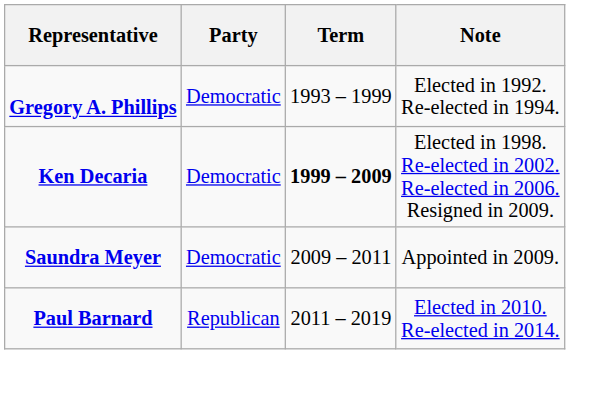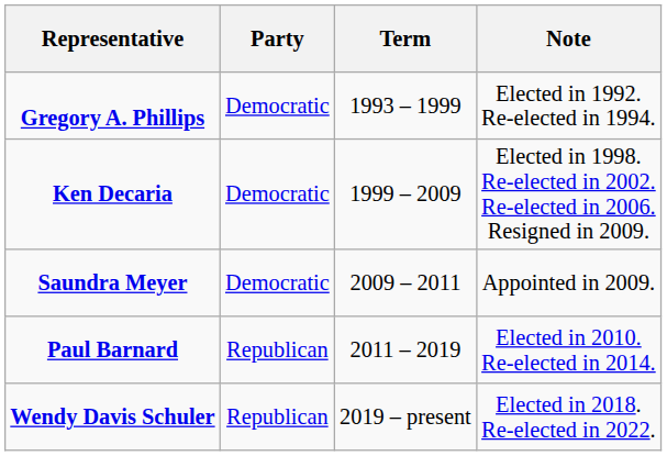 <table class=wikitable style="text-align:center">
 <tr style="height:3em">
 <th>Representative</th>
 <th>Party</th>
 <th>Term</th>
 <th>Note</th>
 </tr>
 <tr style="height:3em">
 <td><br>  <strong><a href='#'>Gregory A. Phillips</a></strong></td>
 <td><a href='#'>Democratic</a></td>
 <td>1993 – 1999</td>
 <td>Elected in 1992.<br>Re-elected in 1994.</td>
 </tr>
 <tr style="height:3em">
 <td><strong><a href='#'>Ken Decaria</a></strong></td>
 <td><a href='#'>Democratic</a></td>
-<td><strong>1999 – 2009</strong></td>
+<td>1999 – 2009</td>
 <td>Elected in 1998.<br><a href='#'>Re-elected in 2002.</a><br><a href='#'>Re-elected in 2006.</a><br>Resigned in 2009.</td>
 </tr>
 <tr style="height:3em">
 <td><strong><a href='#'>Saundra Meyer</a></strong></td>
 <td><a href='#'>Democratic</a></td>
 <td>2009 – 2011</td>
 <td>Appointed in 2009.</td>
 </tr>
 <tr style="height:3em">
 <td><strong><a href='#'>Paul Barnard</a></strong></td>
 <td><a href='#'>Republican</a></td>
 <td>2011 – 2019</td>
 <td><a href='#'>Elected in 2010.</a><br><a href='#'>Re-elected in 2014.</a></td>
 </tr>
+<tr style="height:3em">
+<td><strong><a href='#'>Wendy Davis Schuler</a></strong></td>
+<td><a href='#'>Republican</a></td>
+<td>2019 – present</td>
+<td><a href='#'>Elected in 2018</a>.<br><a href='#'>Re-elected in 2022</a>.</td>
+</tr>
 </table>
